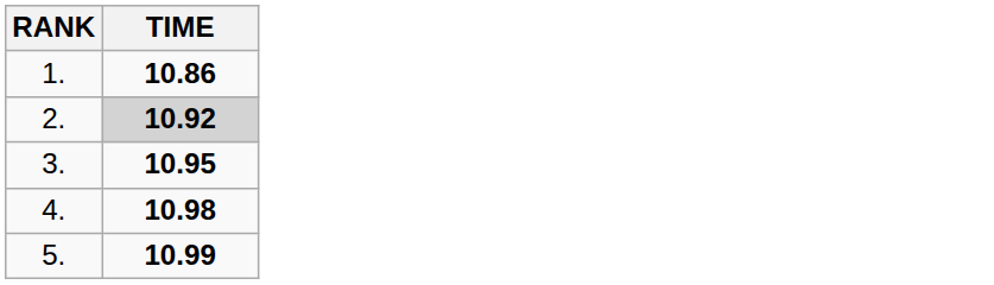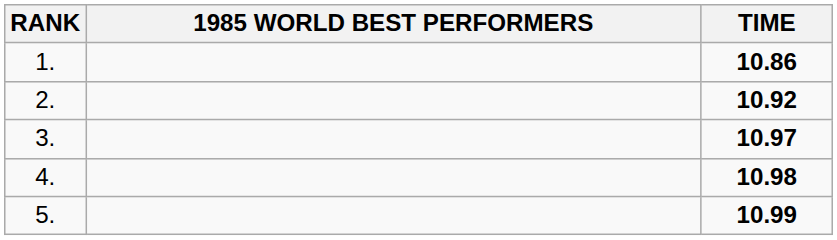 <table class="wikitable sortable">
 <tr>
 <th>RANK</th>
+<th align="center" style="width: 25em">1985 WORLD BEST PERFORMERS</th>
 <th align="center" style="width: 5em">TIME</th>
 </tr>
 <tr>
 <td align="center">1.</td>
+<td></td>
 <td align="center"><strong>10.86</strong></td>
 </tr>
 <tr>
 <td align="center">2.</td>
-<td align="center" style="background: lightgrey;"><strong>10.92</strong></td>
+<td></td>
+<td align="center"><strong>10.92</strong></td>
 </tr>
 <tr>
 <td align="center">3.</td>
-<td align="center"><strong>10.95</strong></td>
+<td></td>
+<td align="center"><strong>10.97</strong></td>
 </tr>
 <tr>
 <td align="center">4.</td>
+<td></td>
 <td align="center"><strong>10.98</strong></td>
 </tr>
 <tr>
 <td align="center">5.</td>
+<td></td>
 <td align="center"><strong>10.99</strong></td>
 </tr>
 </table>
